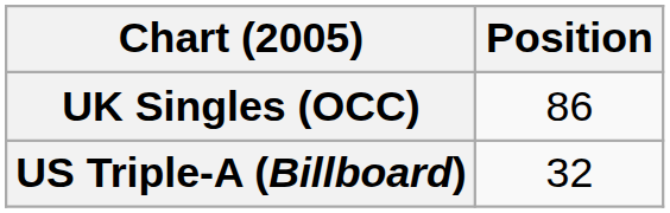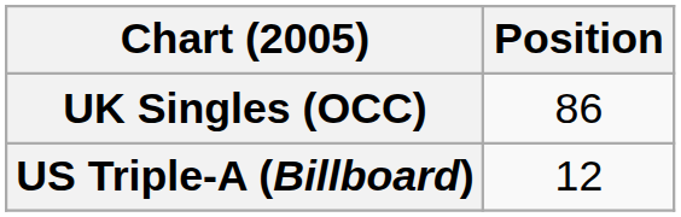 <table class="wikitable plainrowheaders" style="text-align:center">
 <tr>
 <th>Chart (2005)</th>
 <th>Position</th>
 </tr>
 <tr>
 <th scope="row">UK Singles (OCC)</th>
 <td>86</td>
 </tr>
 <tr>
 <th scope="row">US Triple-A (<em>Billboard</em>)</th>
-<td>32</td>
+<td>12</td>
 </tr>
 </table>
